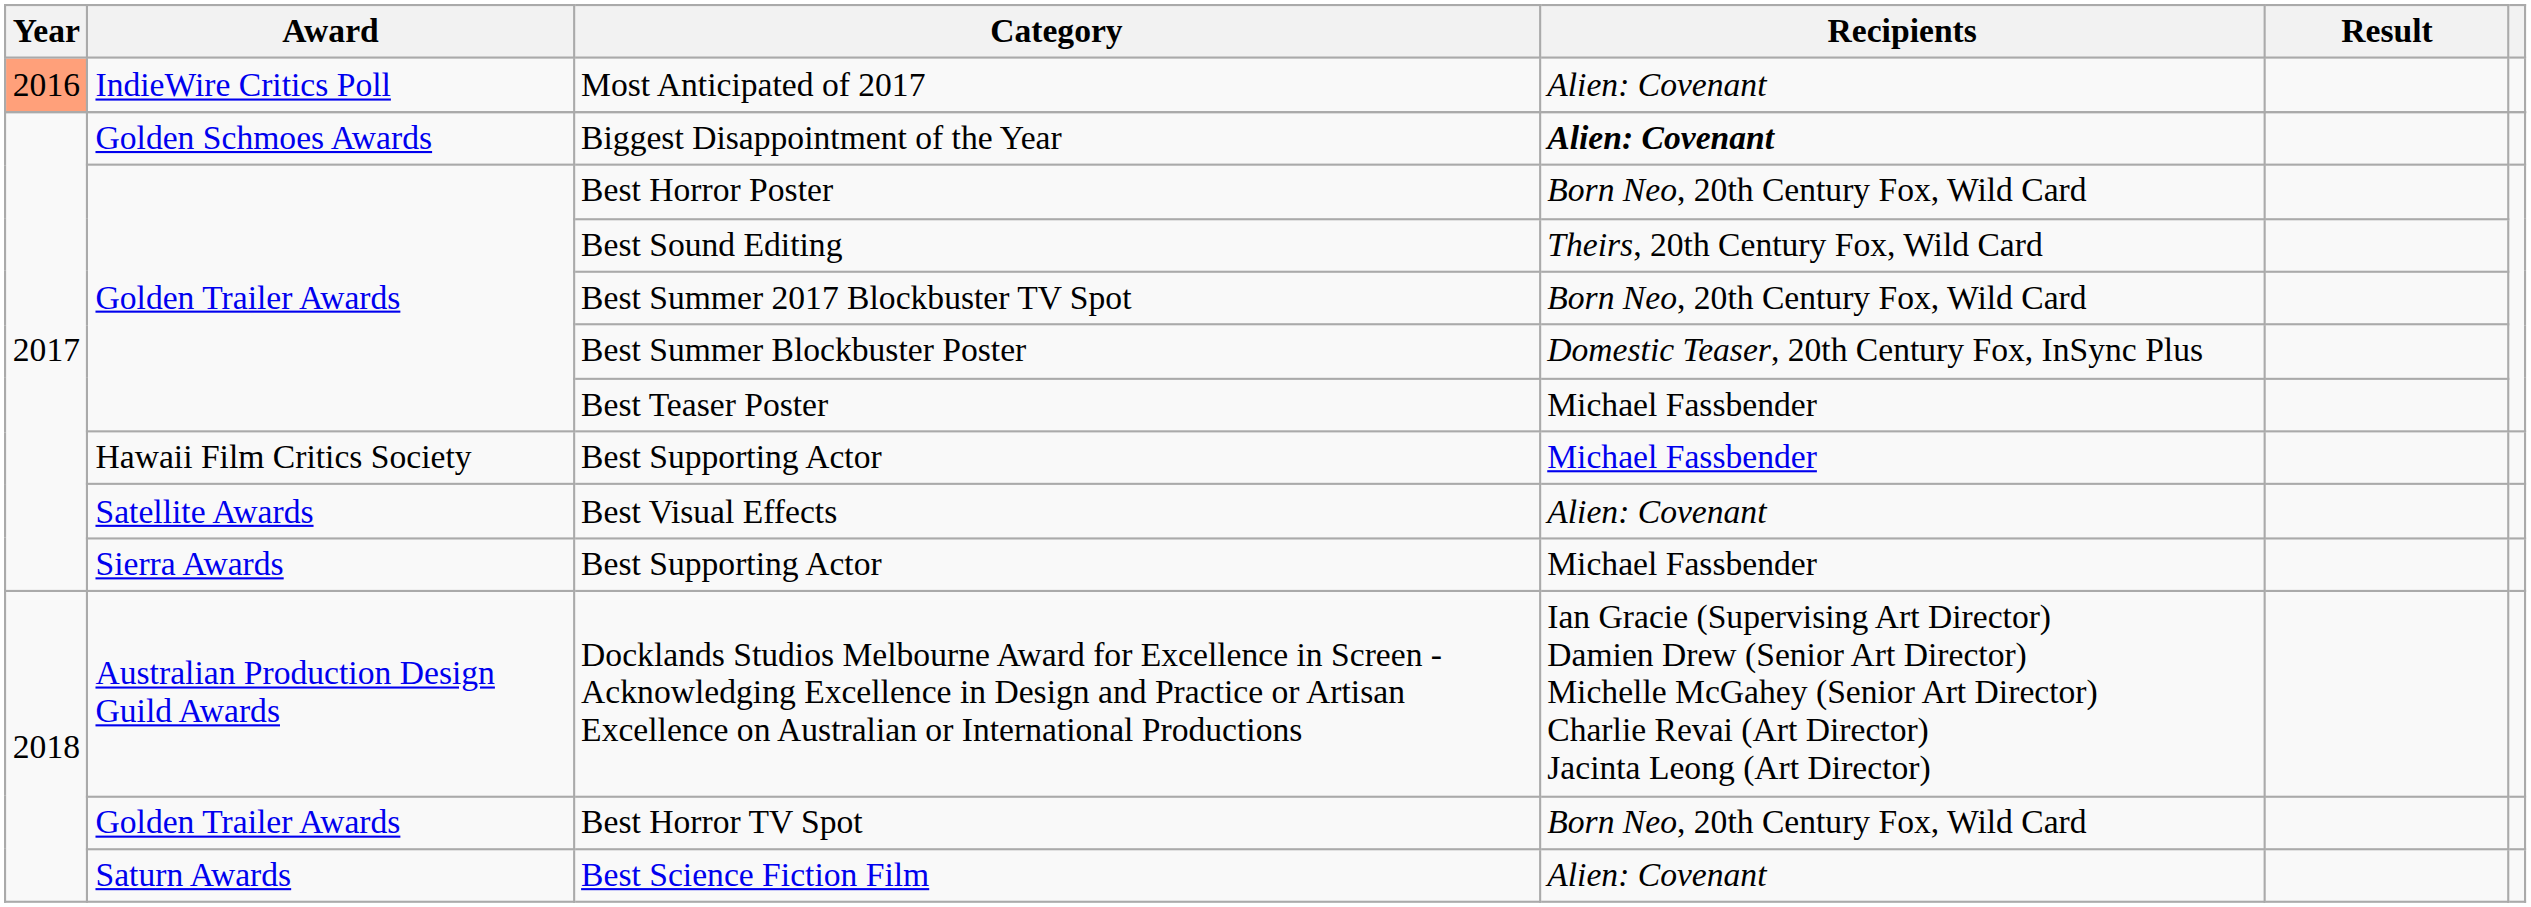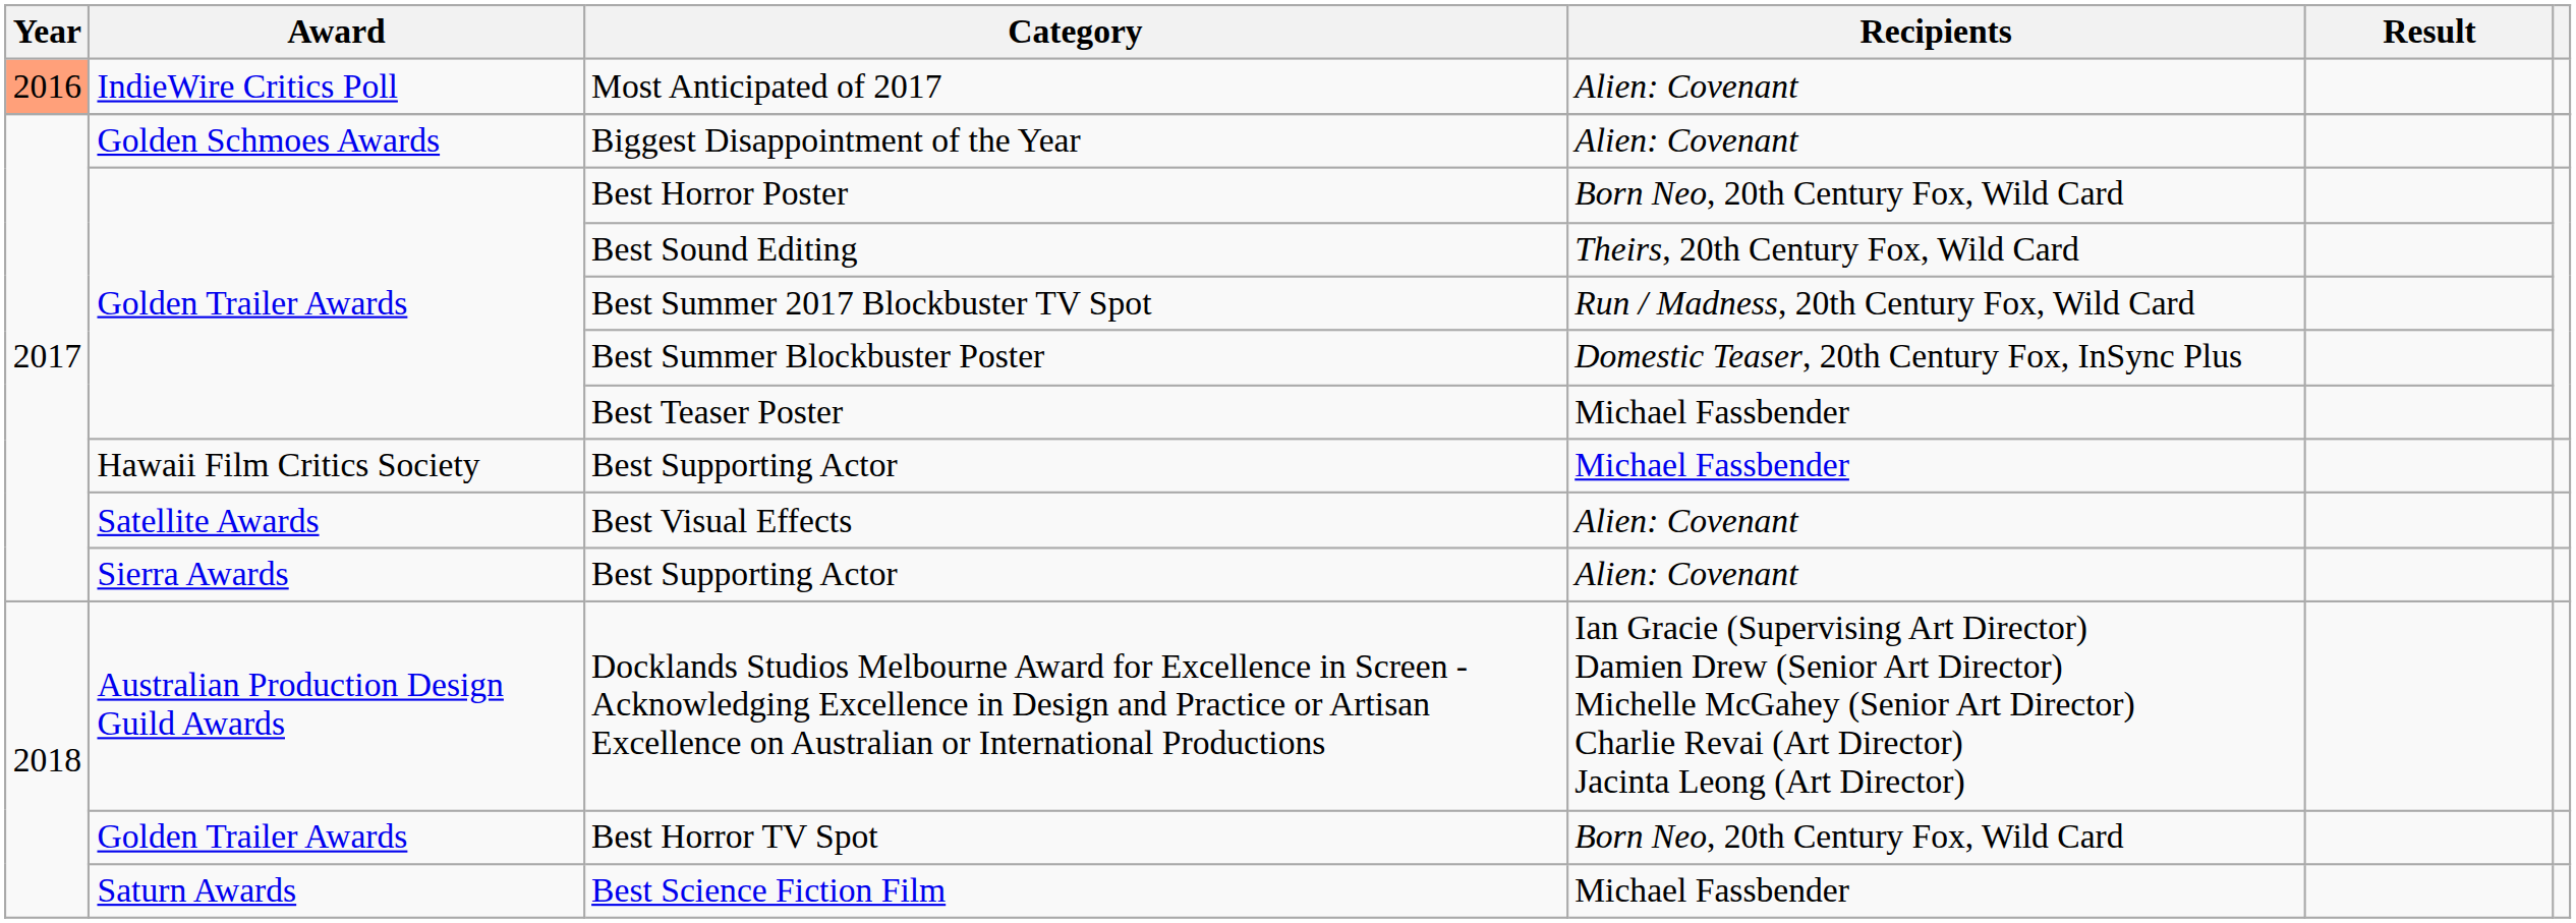 <table class="wikitable sortable plainrowheaders" width="95%" cellpadding="5">
 <tr>
 <th>Year</th>
 <th width="20%">Award</th>
 <th width="40%">Category</th>
 <th width="30%">Recipients</th>
 <th width="10%">Result</th>
 <th></th>
 </tr>
 <tr>
 <td style="background: lightsalmon;">2016</td>
 <td><a href='#'>IndieWire Critics Poll</a></td>
 <td>Most Anticipated of 2017</td>
 <td><em>Alien: Covenant</em></td>
 <td></td>
 <td style="text-align:center;"></td>
 </tr>
 <tr>
 </tr>
 <tr>
 <td rowspan="9">2017</td>
 <td><a href='#'>Golden Schmoes Awards</a></td>
 <td>Biggest Disappointment of the Year</td>
-<td><strong><em>Alien: Covenant</em></strong></td>
+<td><em>Alien: Covenant</em></td>
 <td></td>
 <td style="text-align:center;"></td>
 </tr>
 <tr>
 <td rowspan="5"><a href='#'>Golden Trailer Awards</a></td>
 <td>Best Horror Poster</td>
 <td><em>Born Neo</em>, 20th Century Fox, Wild Card</td>
 <td></td>
 <td rowspan="5" style="text-align:center;"></td>
 </tr>
 <tr>
 <td>Best Sound Editing</td>
 <td><em>Theirs</em>, 20th Century Fox, Wild Card</td>
 <td></td>
 </tr>
 <tr>
 <td>Best Summer 2017 Blockbuster TV Spot</td>
-<td><em>Born Neo</em>, 20th Century Fox, Wild Card</td>
+<td><em>Run / Madness</em>, 20th Century Fox, Wild Card</td>
 <td></td>
 </tr>
 <tr>
 <td>Best Summer Blockbuster Poster</td>
 <td><em>Domestic Teaser</em>, 20th Century Fox, InSync Plus</td>
 <td></td>
 </tr>
 <tr>
 <td>Best Teaser Poster</td>
 <td>Michael Fassbender</td>
 <td></td>
 </tr>
 <tr>
 <td>Hawaii Film Critics Society</td>
 <td>Best Supporting Actor</td>
 <td><a href='#'>Michael Fassbender</a></td>
 <td></td>
 <td style="text-align:center;"></td>
 </tr>
 <tr>
 <td><a href='#'>Satellite Awards</a></td>
 <td>Best Visual Effects</td>
 <td><em>Alien: Covenant</em></td>
 <td></td>
 <td style="text-align:center;"></td>
 </tr>
 <tr>
 <td><a href='#'>Sierra Awards</a></td>
 <td>Best Supporting Actor</td>
-<td>Michael Fassbender</td>
+<td><em>Alien: Covenant</em></td>
 <td></td>
 <td style="text-align:center;"></td>
 </tr>
 <tr>
 <td rowspan="10">2018</td>
 <td><a href='#'>Australian Production Design Guild Awards</a></td>
 <td>Docklands Studios Melbourne Award for Excellence in Screen - Acknowledging Excellence in Design and Practice or Artisan Excellence on Australian or International Productions</td>
 <td>Ian Gracie (Supervising Art Director)<br>Damien Drew (Senior Art Director)<br>Michelle McGahey (Senior Art Director)<br>Charlie Revai (Art Director)<br>Jacinta Leong (Art Director)</td>
 <td></td>
 <td style="text-align:center;"></td>
 </tr>
 <tr>
 <td><a href='#'>Golden Trailer Awards</a></td>
 <td>Best Horror TV Spot</td>
 <td><em>Born Neo</em>, 20th Century Fox, Wild Card</td>
 <td></td>
 <td style="text-align:center;"></td>
 </tr>
 <tr>
 <td><a href='#'>Saturn Awards</a></td>
 <td><a href='#'>Best Science Fiction Film</a></td>
-<td><em>Alien: Covenant</em></td>
+<td>Michael Fassbender</td>
 <td></td>
 <td style="text-align:center;"></td>
 </tr>
 </table>
